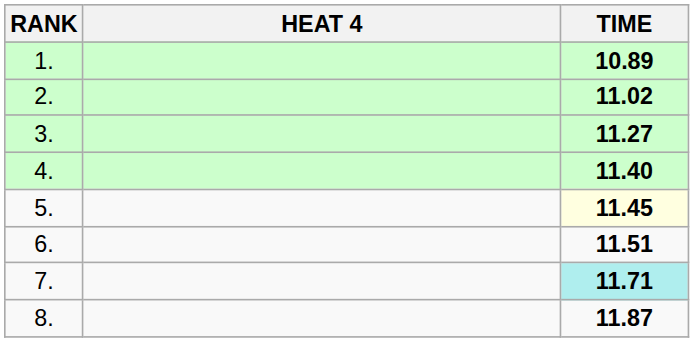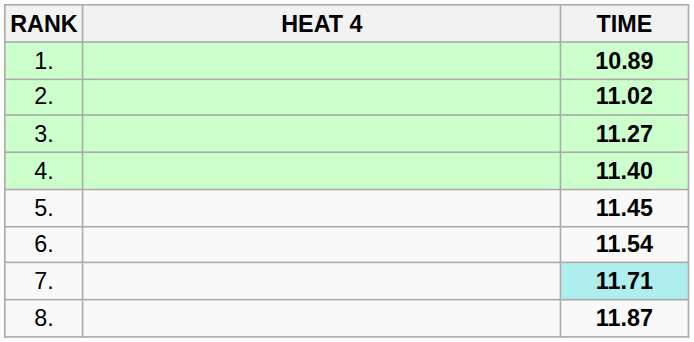 <table class="wikitable" style="border-collapse: collapse; font-size: 90%;">
 <tr>
 <th>RANK</th>
 <th style="width: 20em">HEAT 4</th>
 <th style="width: 5em">TIME</th>
 </tr>
 <tr style="background:#ccffcc;">
 <td align="center">1.</td>
 <td></td>
 <td align="center"><strong>10.89</strong></td>
 </tr>
 <tr style="background:#ccffcc;">
 <td align="center">2.</td>
 <td></td>
 <td align="center"><strong>11.02</strong></td>
 </tr>
 <tr style="background:#ccffcc;">
 <td align="center">3.</td>
 <td></td>
 <td align="center"><strong>11.27</strong></td>
 </tr>
 <tr style="background:#ccffcc;">
 <td align="center">4.</td>
 <td></td>
 <td align="center"><strong>11.40</strong></td>
 </tr>
 <tr>
 <td align="center">5.</td>
 <td></td>
-<td align="center" style="background: lightyellow;"><strong>11.45</strong></td>
+<td align="center"><strong>11.45</strong></td>
 </tr>
 <tr>
 <td align="center">6.</td>
 <td></td>
-<td align="center"><strong>11.51</strong></td>
+<td align="center"><strong>11.54</strong></td>
 </tr>
 <tr>
 <td align="center">7.</td>
 <td></td>
 <td align="center" style="background: paleturquoise;"><strong>11.71</strong></td>
 </tr>
 <tr>
 <td align="center">8.</td>
 <td></td>
 <td align="center"><strong>11.87</strong></td>
 </tr>
 </table>
